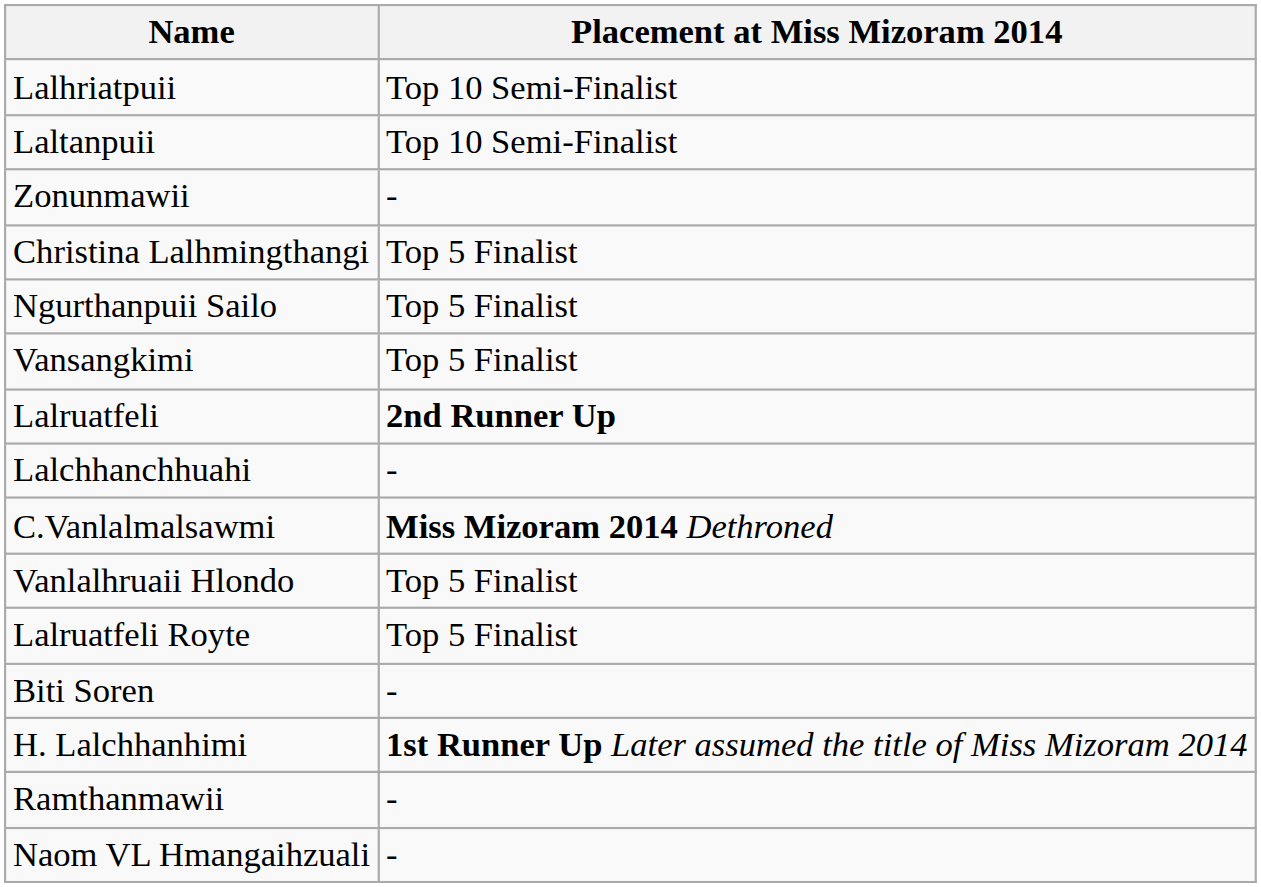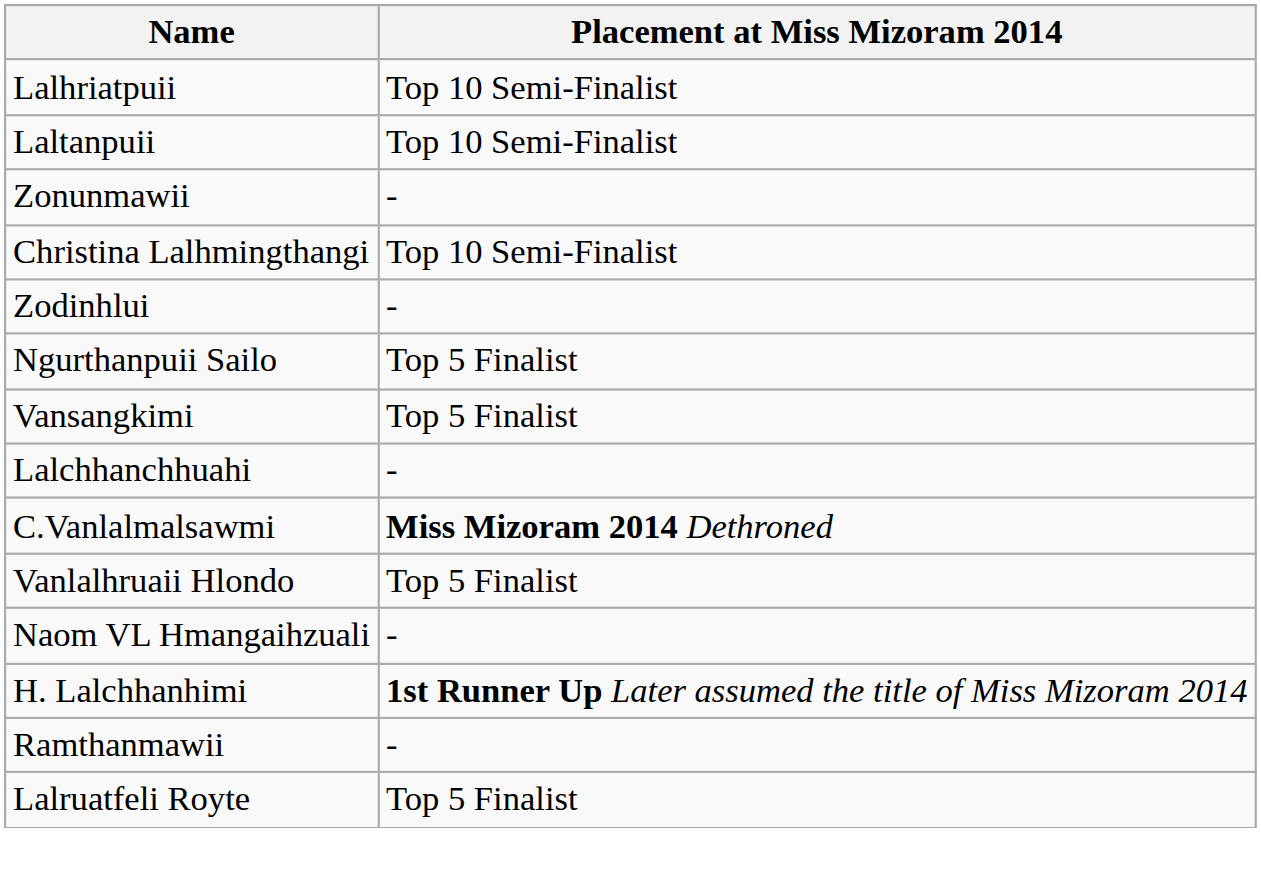 <table class="wikitable">
 <tr>
 <th>Name</th>
 <th>Placement at Miss Mizoram 2014</th>
 </tr>
 <tr>
 <td>Lalhriatpuii</td>
 <td>Top 10 Semi-Finalist</td>
 </tr>
 <tr>
 <td>Laltanpuii</td>
 <td>Top 10 Semi-Finalist</td>
 </tr>
 <tr>
 <td>Zonunmawii</td>
 <td>-</td>
 </tr>
 <tr>
 <td>Christina Lalhmingthangi</td>
-<td>Top 5 Finalist</td>
+<td>Top 10 Semi-Finalist</td>
+</tr>
+<tr>
+<td>Zodinhlui</td>
+<td>-</td>
 </tr>
 <tr>
 <td>Ngurthanpuii Sailo</td>
 <td>Top 5 Finalist</td>
 </tr>
 <tr>
 <td>Vansangkimi</td>
 <td>Top 5 Finalist</td>
-</tr>
-<tr>
-<td>Lalruatfeli</td>
-<td><strong>2nd Runner Up</strong></td>
 </tr>
 <tr>
 <td>Lalchhanchhuahi</td>
 <td>-</td>
 </tr>
 <tr>
 <td>C.Vanlalmalsawmi</td>
 <td><strong>Miss Mizoram 2014</strong> <em>Dethroned</em></td>
 </tr>
 <tr>
 <td>Vanlalhruaii Hlondo</td>
 <td>Top 5 Finalist</td>
 </tr>
 <tr>
-<td>Lalruatfeli Royte</td>
-<td>Top 5 Finalist</td>
-</tr>
-<tr>
-<td>Biti Soren</td>
+<td>Naom VL Hmangaihzuali</td>
 <td>-</td>
 </tr>
 <tr>
 <td>H. Lalchhanhimi</td>
 <td><strong>1st Runner Up</strong> <em>Later assumed the title of Miss Mizoram 2014</em></td>
 </tr>
 <tr>
 <td>Ramthanmawii</td>
 <td>-</td>
 </tr>
 <tr>
-<td>Naom VL Hmangaihzuali</td>
-<td>-</td>
+<td>Lalruatfeli Royte</td>
+<td>Top 5 Finalist</td>
 </tr>
 </table>
